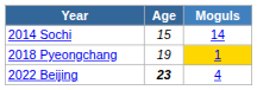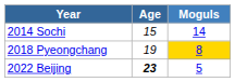 <table class="wikitable" style="font-size:95%; text-align:center; border:grey solid 1px; border-collapse:collapse; background:#ffffff;">
 <tr>
 <th style="background-color:#369; color:white; width:160px;"> Year </th>
 <th style="background-color:#369; color:white; width:40px;"> Age </th>
 <th style="background-color:#4180be; color:white; width:75px;"> Moguls </th>
 </tr>
 <tr>
 <td align=left> <a href='#'>2014 Sochi</a></td>
 <td><em>15</em></td>
 <td><a href='#'>14</a></td>
 </tr>
 <tr>
 <td align=left> <a href='#'>2018 Pyeongchang</a></td>
 <td><em>19</em></td>
-<td bgcolor="gold"><a href='#'>1</a></td>
+<td bgcolor="gold"><a href='#'>8</a></td>
 </tr>
 <tr>
 <td align=left> <a href='#'>2022 Beijing</a></td>
 <td><strong><em>23</em></strong></td>
-<td><a href='#'>4</a></td>
+<td><a href='#'>5</a></td>
 </tr>
 </table>
